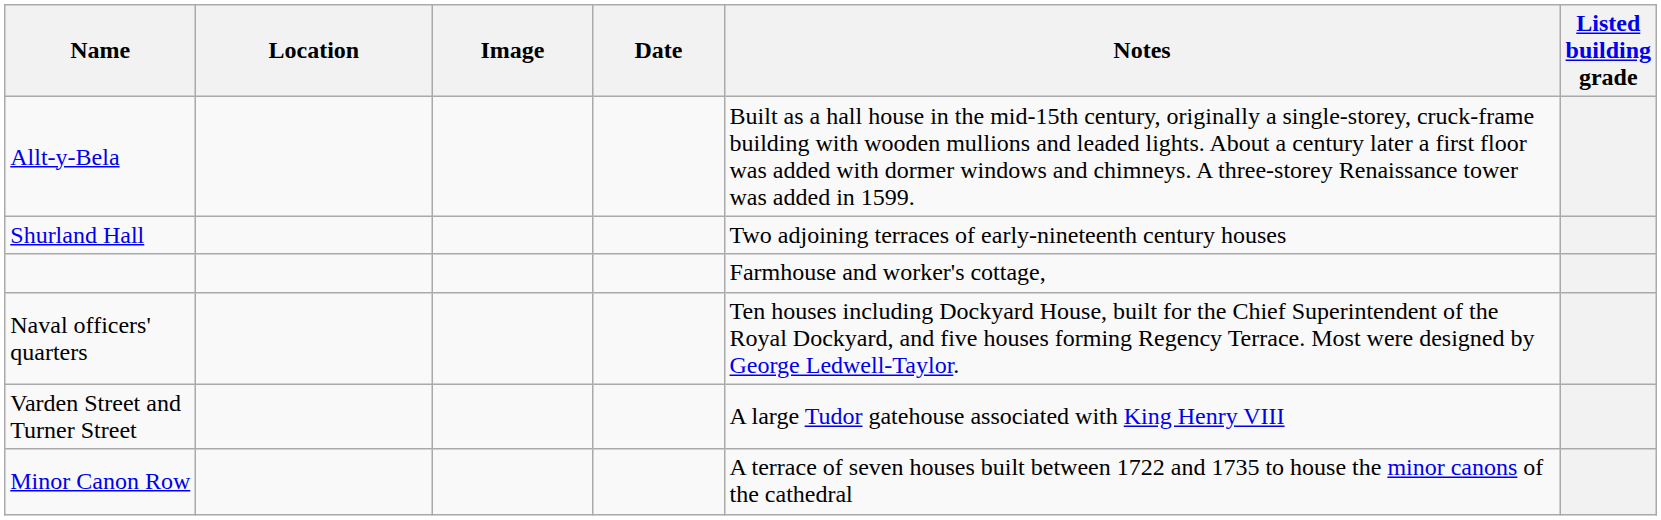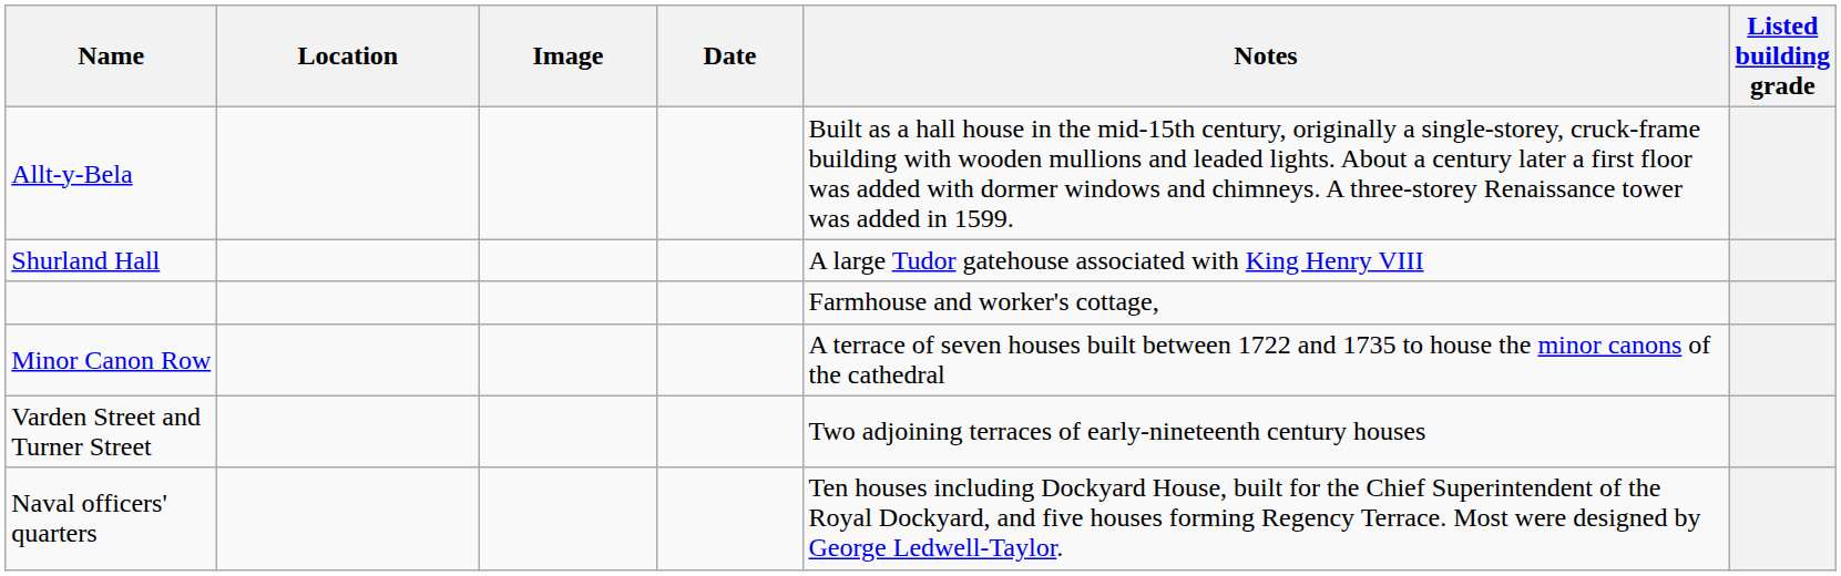 <table class="wikitable sortable">
 <tr>
 <th style="width:120px">Name</th>
 <th style="width:150px">Location</th>
 <th style="width:100px" class="unsortable">Image</th>
 <th style="width:80px">Date</th>
 <th style="width:550px" class="unsortable">Notes</th>
 <th style="width:24px"><a href='#'>Listed building</a> grade</th>
 </tr>
 <tr>
 <td><a href='#'>Allt-y-Bela</a></td>
 <td></td>
 <td></td>
 <td align="center"></td>
 <td>Built as a hall house in the mid-15th century, originally a single-storey, cruck-frame building with wooden mullions and leaded lights. About a century later a first floor was added with dormer windows and chimneys. A three-storey Renaissance tower was added in 1599.</td>
 <th></th>
 </tr>
 <tr>
 <td><a href='#'>Shurland Hall</a></td>
 <td></td>
 <td></td>
 <td align="center"></td>
-<td>Two adjoining terraces of early-nineteenth century houses</td>
+<td>A large <a href='#'>Tudor</a> gatehouse associated with <a href='#'>King Henry VIII</a></td>
 <th></th>
 </tr>
 <tr>
 <td></td>
 <td></td>
 <td></td>
 <td align="center"></td>
 <td>Farmhouse and worker's cottage,</td>
 <th></th>
 </tr>
 <tr>
+<td><a href='#'>Minor Canon Row</a></td>
+<td></td>
+<td></td>
+<td align="center"></td>
+<td>A terrace of seven houses built between 1722 and 1735 to house the <a href='#'>minor canons</a> of the cathedral</td>
+<th></th>
+</tr>
+<tr>
+<td>Varden Street and Turner Street</td>
+<td></td>
+<td></td>
+<td align="center"></td>
+<td>Two adjoining terraces of early-nineteenth century houses</td>
+<th></th>
+</tr>
+<tr>
 <td>Naval officers' quarters</td>
 <td><br><small></small></td>
 <td></td>
 <td align="center"></td>
 <td>Ten houses including Dockyard House, built for the Chief Superintendent of the Royal Dockyard, and five houses forming  Regency Terrace. Most were designed by <a href='#'>George Ledwell-Taylor</a>.</td>
 <th></th>
 </tr>
-<tr>
-<td>Varden Street and Turner Street</td>
-<td></td>
-<td></td>
-<td align="center"></td>
-<td>A large <a href='#'>Tudor</a> gatehouse associated with <a href='#'>King Henry VIII</a></td>
-<th></th>
-</tr>
-<tr>
-<td><a href='#'>Minor Canon Row</a></td>
-<td></td>
-<td></td>
-<td align="center"></td>
-<td>A terrace of seven houses built between 1722 and 1735 to house the <a href='#'>minor canons</a> of the cathedral</td>
-<th></th>
-</tr>
 </table>
